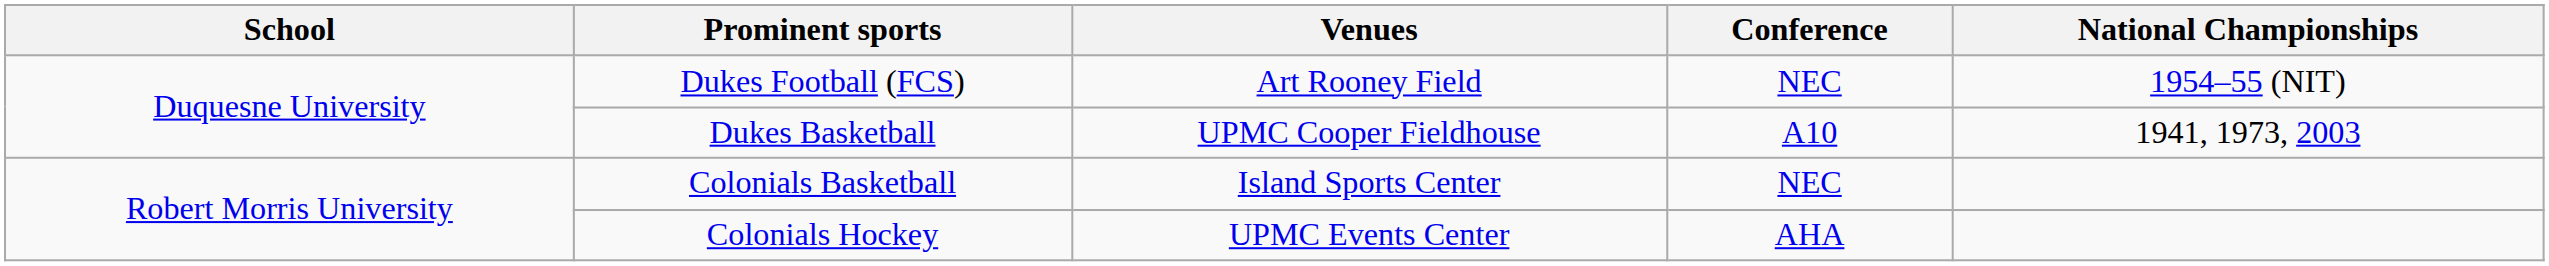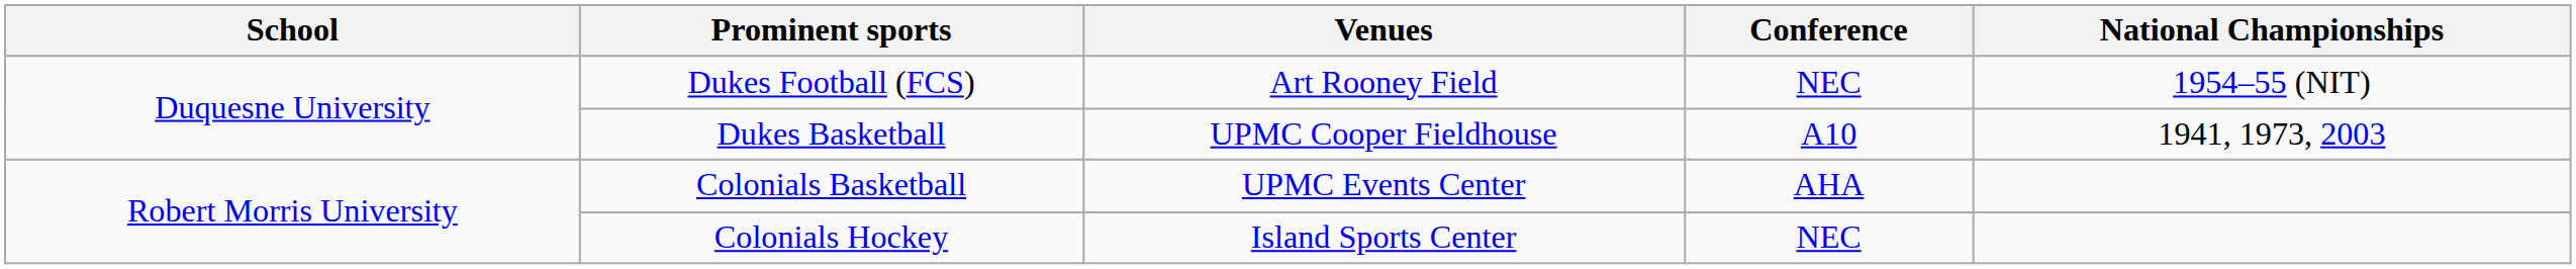 <table class="wikitable" style="margin:0 auto; text-align:center; width:100%;">
 <tr>
 <th>School</th>
 <th>Prominent sports</th>
 <th>Venues</th>
 <th>Conference</th>
 <th>National Championships</th>
 </tr>
 <tr>
 <td rowspan="2"><a href='#'>Duquesne University</a></td>
 <td><a href='#'>Dukes Football</a> (<a href='#'>FCS</a>)</td>
 <td><a href='#'>Art Rooney Field</a></td>
 <td><a href='#'>NEC</a></td>
 <td><a href='#'>1954–55</a> (NIT)</td>
 </tr>
 <tr>
 <td><a href='#'>Dukes Basketball</a></td>
 <td><a href='#'>UPMC Cooper Fieldhouse</a></td>
 <td><a href='#'>A10</a></td>
 <td>1941, 1973, <a href='#'>2003</a></td>
 </tr>
 <tr>
 <td rowspan="2"><a href='#'>Robert Morris University</a></td>
 <td><a href='#'>Colonials Basketball</a></td>
+<td><a href='#'>UPMC Events Center</a></td>
+<td><a href='#'>AHA</a></td>
+<td></td>
+</tr>
+<tr>
+<td><a href='#'>Colonials Hockey</a></td>
 <td><a href='#'>Island Sports Center</a></td>
 <td><a href='#'>NEC</a></td>
 <td></td>
 </tr>
-<tr>
-<td><a href='#'>Colonials Hockey</a></td>
-<td><a href='#'>UPMC Events Center</a></td>
-<td><a href='#'>AHA</a></td>
-<td></td>
-</tr>
 </table>
